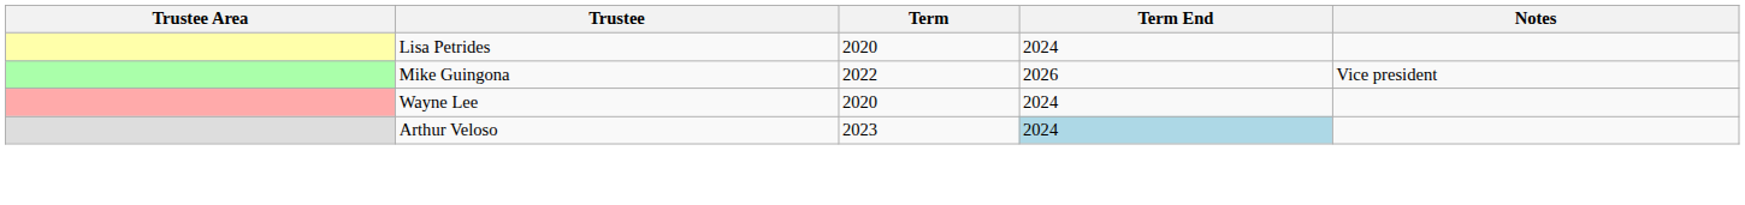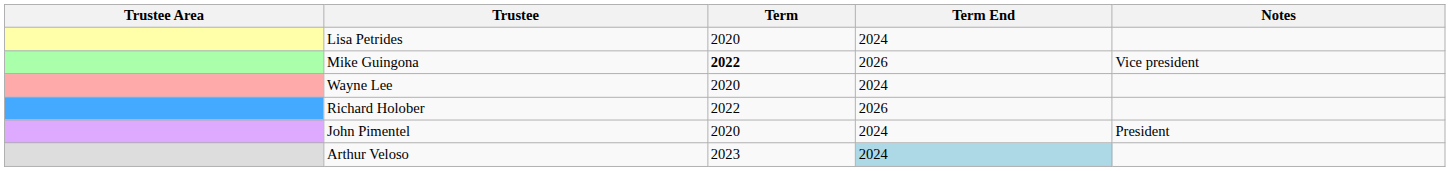 <table class="wikitable" width="100%">
 <tr>
 <th>Trustee Area</th>
 <th>Trustee</th>
 <th>Term</th>
 <th>Term End</th>
 <th>Notes</th>
 </tr>
 <tr>
 <th style="background:#ffa;"></th>
 <td>Lisa Petrides</td>
 <td>2020</td>
 <td>2024</td>
 <td></td>
 </tr>
 <tr>
 <th style="background:#afa;"></th>
 <td>Mike Guingona</td>
-<td>2022</td>
+<td><strong>2022</strong></td>
 <td>2026</td>
 <td>Vice president</td>
 </tr>
 <tr>
 <th style="background:#faa;"></th>
 <td>Wayne Lee</td>
 <td>2020</td>
 <td>2024</td>
 <td></td>
 </tr>
 <tr>
+<th style="background:#4af;"></th>
+<td>Richard Holober</td>
+<td>2022</td>
+<td>2026</td>
+<td></td>
+</tr>
+<tr>
+<th style="background:#daf;"></th>
+<td>John Pimentel</td>
+<td>2020</td>
+<td>2024</td>
+<td>President</td>
+</tr>
+<tr>
 <th style="background:#ddd;"></th>
 <td>Arthur Veloso</td>
 <td>2023</td>
 <td style="background: lightblue;">2024</td>
 <td></td>
 </tr>
 </table>
